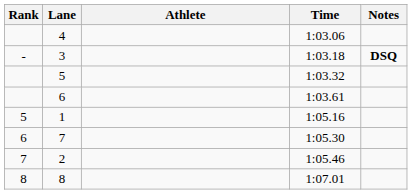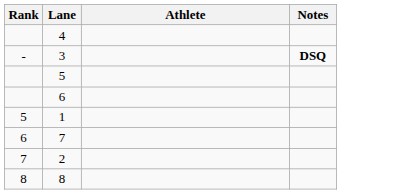 <table class="wikitable sortable" style="text-align:center">
 <tr>
 <th width=40>Rank</th>
 <th width=40>Lane</th>
 <th width=250>Athlete</th>
-<th width=80>Time</th>
 <th width=50>Notes</th>
 </tr>
 <tr>
 <td></td>
 <td>4</td>
 <td align=left></td>
-<td>1:03.06</td>
 <td></td>
 </tr>
 <tr>
 <td>-</td>
 <td>3</td>
 <td align=left></td>
-<td>1:03.18</td>
 <td><strong>DSQ</strong></td>
 </tr>
 <tr>
 <td></td>
 <td>5</td>
 <td align=left></td>
-<td>1:03.32</td>
 <td></td>
 </tr>
 <tr>
 <td></td>
 <td>6</td>
 <td align=left></td>
-<td>1:03.61</td>
 <td></td>
 </tr>
 <tr>
 <td>5</td>
 <td>1</td>
 <td align=left></td>
-<td>1:05.16</td>
 <td></td>
 </tr>
 <tr>
 <td>6</td>
 <td>7</td>
 <td align=left></td>
-<td>1:05.30</td>
 <td></td>
 </tr>
 <tr>
 <td>7</td>
 <td>2</td>
 <td align=left></td>
-<td>1:05.46</td>
 <td></td>
 </tr>
 <tr>
 <td>8</td>
 <td>8</td>
 <td align=left></td>
-<td>1:07.01</td>
 <td></td>
 </tr>
 </table>
